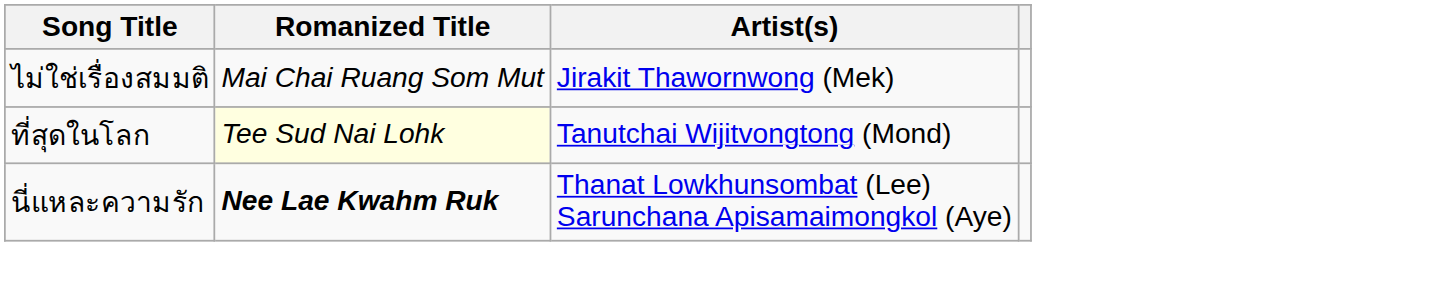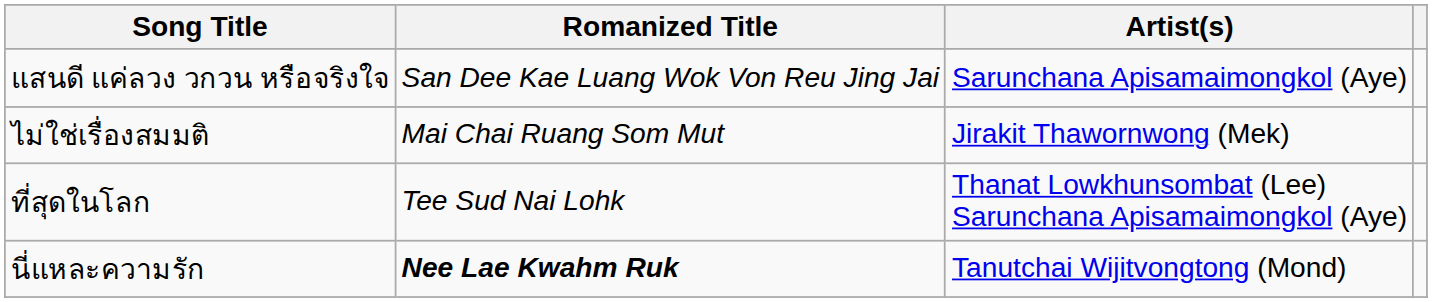 <table class="wikitable">
 <tr>
 <th>Song Title</th>
 <th>Romanized Title</th>
 <th>Artist(s)</th>
 <th></th>
+</tr>
+<tr>
+<td>แสนดี แค่ลวง วกวน หรือจริงใจ</td>
+<td><em>San Dee Kae Luang Wok Von Reu Jing Jai</em></td>
+<td><a href='#'>Sarunchana Apisamaimongkol</a> (Aye)</td>
+<td style="text-align: center;"></td>
 </tr>
 <tr>
 <td>ไม่ใช่เรื่องสมมติ</td>
 <td><em>Mai Chai Ruang Som Mut</em></td>
 <td><a href='#'>Jirakit Thawornwong</a> (Mek)</td>
 <td style="text-align: center;"></td>
 </tr>
 <tr>
 <td>ที่สุดในโลก</td>
-<td style="background: lightyellow;"><em>Tee Sud Nai Lohk</em></td>
-<td><a href='#'>Tanutchai Wijitvongtong</a> (Mond)</td>
+<td><em>Tee Sud Nai Lohk</em></td>
+<td><a href='#'>Thanat Lowkhunsombat</a> (Lee)<br><a href='#'>Sarunchana Apisamaimongkol</a> (Aye)</td>
 <td style="text-align: center;"></td>
 </tr>
 <tr>
 <td>นี่แหละความรัก</td>
 <td><strong><em>Nee Lae Kwahm Ruk</em></strong></td>
-<td><a href='#'>Thanat Lowkhunsombat</a> (Lee)<br><a href='#'>Sarunchana Apisamaimongkol</a> (Aye)</td>
+<td><a href='#'>Tanutchai Wijitvongtong</a> (Mond)</td>
 <td style="text-align: center;"></td>
 </tr>
 </table>
